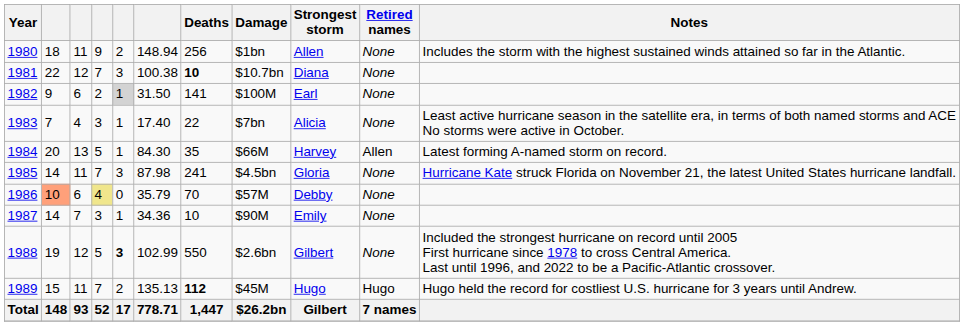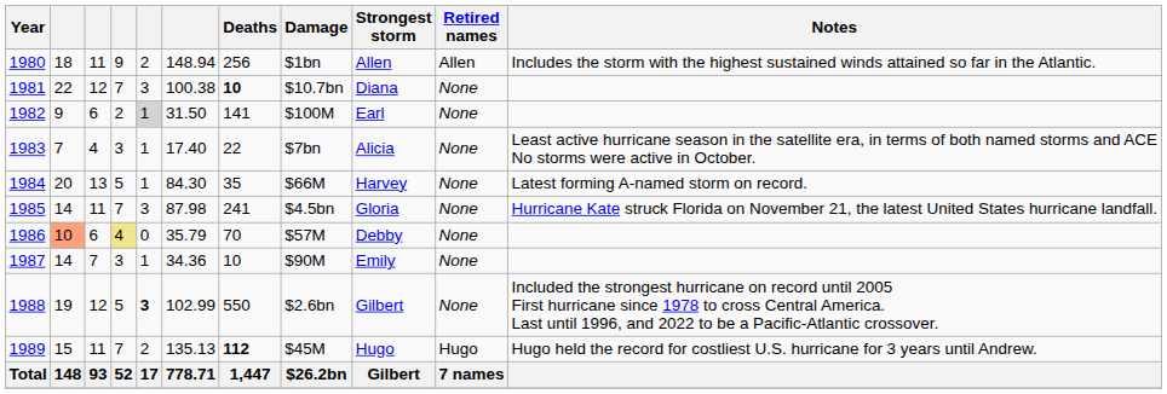 <table class="wikitable sortable">
 <tr>
 <th>Year</th>
 <th></th>
 <th></th>
 <th></th>
 <th></th>
 <th></th>
 <th>Deaths</th>
 <th>Damage</th>
 <th>Strongest<br>storm</th>
 <th><a href='#'>Retired</a><br>names</th>
 <th>Notes</th>
 </tr>
 <tr>
 <td><a href='#'>1980</a></td>
 <td>18</td>
 <td>11</td>
 <td>9</td>
 <td>2</td>
 <td>148.94</td>
 <td>256</td>
 <td>$1bn</td>
 <td> <a href='#'>Allen</a></td>
-<td><em>None</em></td>
+<td> Allen</td>
 <td>Includes the storm with the highest sustained winds attained so far in the Atlantic.</td>
 </tr>
 <tr>
 <td><a href='#'>1981</a></td>
 <td>22</td>
 <td>12</td>
 <td>7</td>
 <td>3</td>
 <td>100.38</td>
 <td><strong>10</strong></td>
 <td>$10.7bn</td>
 <td> <a href='#'>Diana</a></td>
 <td><em>None</em></td>
 <td></td>
 </tr>
 <tr>
 <td><a href='#'>1982</a></td>
 <td>9</td>
 <td>6</td>
 <td>2</td>
 <td style="background: lightgrey;">1</td>
 <td>31.50</td>
 <td>141</td>
 <td>$100M</td>
 <td> <a href='#'>Earl</a></td>
 <td><em>None</em></td>
 <td></td>
 </tr>
 <tr>
 <td><a href='#'>1983</a></td>
 <td>7</td>
 <td>4</td>
 <td>3</td>
 <td>1</td>
 <td>17.40</td>
 <td>22</td>
 <td>$7bn</td>
 <td> <a href='#'>Alicia</a></td>
 <td><em>None</em></td>
 <td>Least active hurricane season in the satellite era, in terms of both named storms and ACE<br>No storms were active in October.</td>
 </tr>
 <tr>
 <td><a href='#'>1984</a></td>
 <td>20</td>
 <td>13</td>
 <td>5</td>
 <td>1</td>
 <td>84.30</td>
 <td>35</td>
 <td>$66M</td>
 <td> <a href='#'>Harvey</a></td>
-<td> Allen</td>
+<td><em>None</em></td>
 <td>Latest forming A-named storm on record.</td>
 </tr>
 <tr>
 <td><a href='#'>1985</a></td>
 <td>14</td>
 <td>11</td>
 <td>7</td>
 <td>3</td>
 <td>87.98</td>
 <td>241</td>
 <td>$4.5bn</td>
 <td> <a href='#'>Gloria</a></td>
 <td><em>None</em></td>
 <td><a href='#'>Hurricane Kate</a> struck Florida on November 21, the latest United States hurricane landfall.</td>
 </tr>
 <tr>
 <td><a href='#'>1986</a></td>
 <td style="background: lightsalmon;">10</td>
 <td>6</td>
 <td style="background: khaki;">4</td>
 <td>0</td>
 <td>35.79</td>
 <td>70</td>
 <td>$57M</td>
 <td> <a href='#'>Debby</a></td>
 <td><em>None</em></td>
 <td></td>
 </tr>
 <tr>
 <td><a href='#'>1987</a></td>
 <td>14</td>
 <td>7</td>
 <td>3</td>
 <td>1</td>
 <td>34.36</td>
 <td>10</td>
 <td>$90M</td>
 <td> <a href='#'>Emily</a></td>
 <td><em>None</em></td>
 <td></td>
 </tr>
 <tr>
 <td><a href='#'>1988</a></td>
 <td>19</td>
 <td>12</td>
 <td>5</td>
 <td><strong>3</strong></td>
 <td>102.99</td>
 <td>550</td>
 <td>$2.6bn</td>
 <td> <a href='#'>Gilbert</a></td>
 <td><em>None</em></td>
 <td>Included the strongest hurricane on record until 2005<br>First hurricane since <a href='#'>1978</a> to cross Central America.<br>Last until 1996, and 2022 to be a Pacific-Atlantic crossover.</td>
 </tr>
 <tr>
 <td><a href='#'>1989</a></td>
 <td>15</td>
 <td>11</td>
 <td>7</td>
 <td>2</td>
 <td>135.13</td>
 <td><strong>112</strong></td>
 <td>$45M</td>
 <td> <a href='#'>Hugo</a></td>
 <td> Hugo</td>
 <td>Hugo held the record for costliest U.S. hurricane for 3 years until Andrew.</td>
 </tr>
 <tr>
 <th>Total</th>
 <th>148</th>
 <th>93</th>
 <th>52</th>
 <th>17</th>
 <th>778.71</th>
 <th>1,447</th>
 <th>$26.2bn</th>
 <th>Gilbert</th>
 <th>7 names</th>
 <th></th>
 </tr>
 <tr>
 </tr>
 </table>
